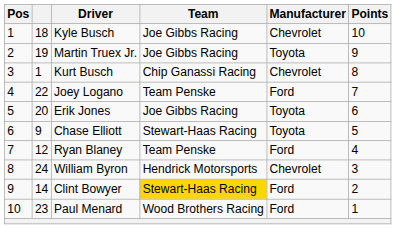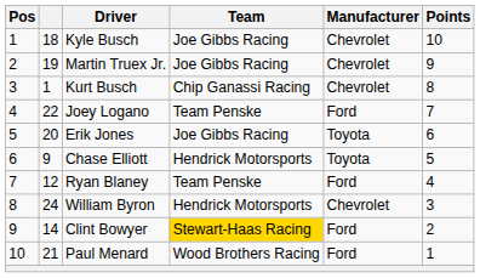 <table class="wikitable" style="font-size:98%">
 <tr>
 <th>Pos</th>
 <th></th>
 <th>Driver</th>
 <th>Team</th>
 <th>Manufacturer</th>
 <th>Points</th>
 </tr>
 <tr>
 <td>1</td>
 <td>18</td>
 <td>Kyle Busch</td>
 <td>Joe Gibbs Racing</td>
 <td>Chevrolet</td>
 <td>10</td>
 </tr>
 <tr>
 <td>2</td>
 <td>19</td>
 <td>Martin Truex Jr.</td>
 <td>Joe Gibbs Racing</td>
-<td>Toyota</td>
+<td>Chevrolet</td>
 <td>9</td>
 </tr>
 <tr>
 <td>3</td>
 <td>1</td>
 <td>Kurt Busch</td>
 <td>Chip Ganassi Racing</td>
 <td>Chevrolet</td>
 <td>8</td>
 </tr>
 <tr>
 <td>4</td>
 <td>22</td>
 <td>Joey Logano</td>
 <td>Team Penske</td>
 <td>Ford</td>
 <td>7</td>
 </tr>
 <tr>
 <td>5</td>
 <td>20</td>
 <td>Erik Jones</td>
 <td>Joe Gibbs Racing</td>
 <td>Toyota</td>
 <td>6</td>
 </tr>
 <tr>
 <td>6</td>
 <td>9</td>
 <td>Chase Elliott</td>
-<td>Stewart-Haas Racing</td>
+<td>Hendrick Motorsports</td>
 <td>Toyota</td>
 <td>5</td>
 </tr>
 <tr>
 <td>7</td>
 <td>12</td>
 <td>Ryan Blaney</td>
 <td>Team Penske</td>
 <td>Ford</td>
 <td>4</td>
 </tr>
 <tr>
 <td>8</td>
 <td>24</td>
 <td>William Byron</td>
 <td>Hendrick Motorsports</td>
 <td>Chevrolet</td>
 <td>3</td>
 </tr>
 <tr>
 <td>9</td>
 <td>14</td>
 <td>Clint Bowyer</td>
 <td style="background: gold;">Stewart-Haas Racing</td>
 <td>Ford</td>
 <td>2</td>
 </tr>
 <tr>
 <td>10</td>
-<td>23</td>
+<td>21</td>
 <td>Paul Menard</td>
 <td>Wood Brothers Racing</td>
 <td>Ford</td>
 <td>1</td>
 </tr>
 <tr>
 <th colspan="6"></th>
 </tr>
 </table>
